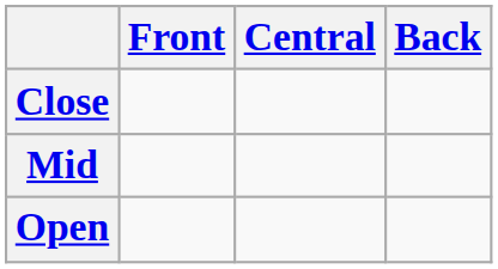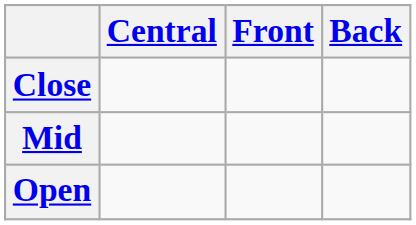 <table class="wikitable" style="text-align:center">
 <tr>
 <th></th>
+<th><a href='#'>Central</a></th>
 <th><a href='#'>Front</a></th>
-<th><a href='#'>Central</a></th>
 <th><a href='#'>Back</a></th>
 </tr>
 <tr>
 <th><a href='#'>Close</a></th>
+<td></td>
 <td>   </td>
-<td></td>
 <td>   </td>
 </tr>
 <tr>
 <th><a href='#'>Mid</a></th>
 <td>   </td>
 <td>   </td>
 <td>   </td>
 </tr>
 <tr>
 <th><a href='#'>Open</a></th>
+<td>   </td>
 <td></td>
-<td>   </td>
 <td></td>
 </tr>
 </table>
